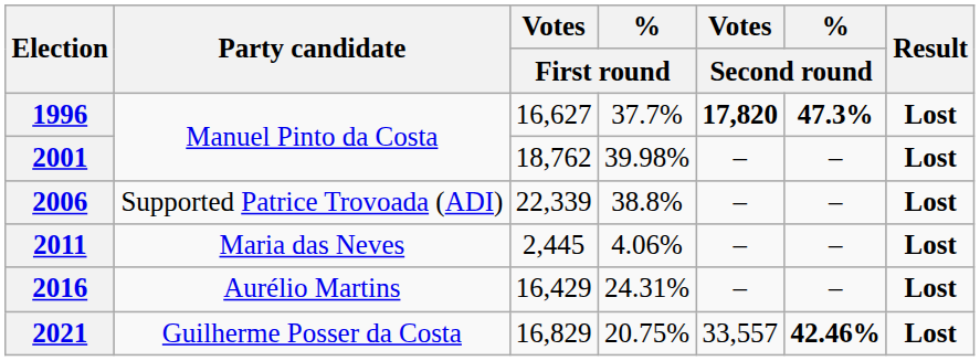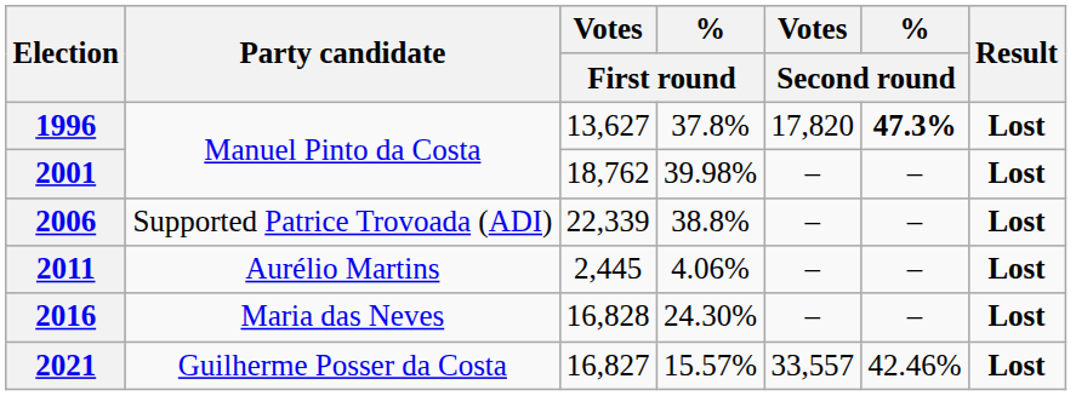 <table class=wikitable style=text-align:center>
 <tr>
 <th rowspan=2>Election</th>
 <th rowspan=2>Party candidate</th>
 <th>Votes</th>
 <th>%</th>
 <th>Votes</th>
 <th>%</th>
 <th rowspan=2>Result</th>
 </tr>
 <tr>
 <th colspan=2>First round</th>
 <th colspan=2>Second round</th>
 </tr>
 <tr>
 <th><a href='#'>1996</a></th>
 <td rowspan="2"><a href='#'>Manuel Pinto da Costa</a></td>
-<td>16,627</td>
-<td>37.7%</td>
-<td><strong>17,820</strong></td>
+<td>13,627</td>
+<td>37.8%</td>
+<td>17,820</td>
 <td><strong>47.3%</strong></td>
 <td><strong>Lost</strong> </td>
 </tr>
 <tr>
 <th><a href='#'>2001</a></th>
 <td>18,762</td>
 <td>39.98%</td>
 <td>–</td>
 <td>–</td>
 <td><strong>Lost</strong> </td>
 </tr>
 <tr>
 <th><a href='#'>2006</a></th>
 <td>Supported <a href='#'>Patrice Trovoada</a> (<a href='#'>ADI</a>)</td>
 <td>22,339</td>
 <td>38.8%</td>
 <td>–</td>
 <td>–</td>
 <td><strong>Lost</strong> </td>
 </tr>
 <tr>
 <th><a href='#'>2011</a></th>
-<td><a href='#'>Maria das Neves</a></td>
+<td><a href='#'>Aurélio Martins</a></td>
 <td>2,445</td>
 <td>4.06%</td>
 <td>–</td>
 <td>–</td>
 <td><strong>Lost</strong> </td>
 </tr>
 <tr>
 <th><a href='#'>2016</a></th>
-<td><a href='#'>Aurélio Martins</a></td>
-<td>16,429</td>
-<td>24.31%</td>
+<td><a href='#'>Maria das Neves</a></td>
+<td>16,828</td>
+<td>24.30%</td>
 <td>–</td>
 <td>–</td>
 <td><strong>Lost</strong> </td>
 </tr>
 <tr>
 <th><a href='#'>2021</a></th>
 <td><a href='#'>Guilherme Posser da Costa</a></td>
-<td>16,829</td>
-<td>20.75%</td>
+<td>16,827</td>
+<td>15.57%</td>
 <td>33,557</td>
-<td><strong>42.46%</strong></td>
+<td>42.46%</td>
 <td><strong>Lost</strong> </td>
 </tr>
 </table>
